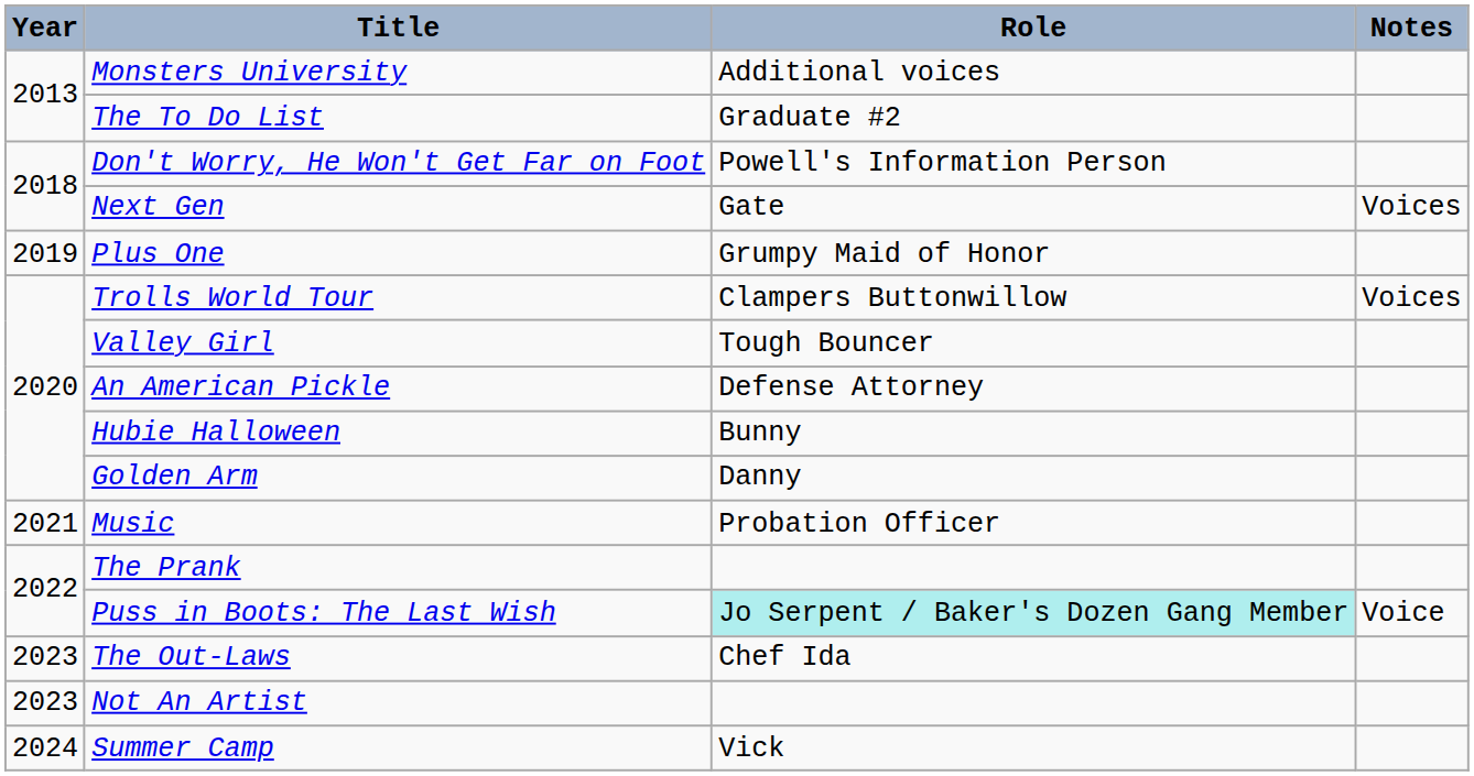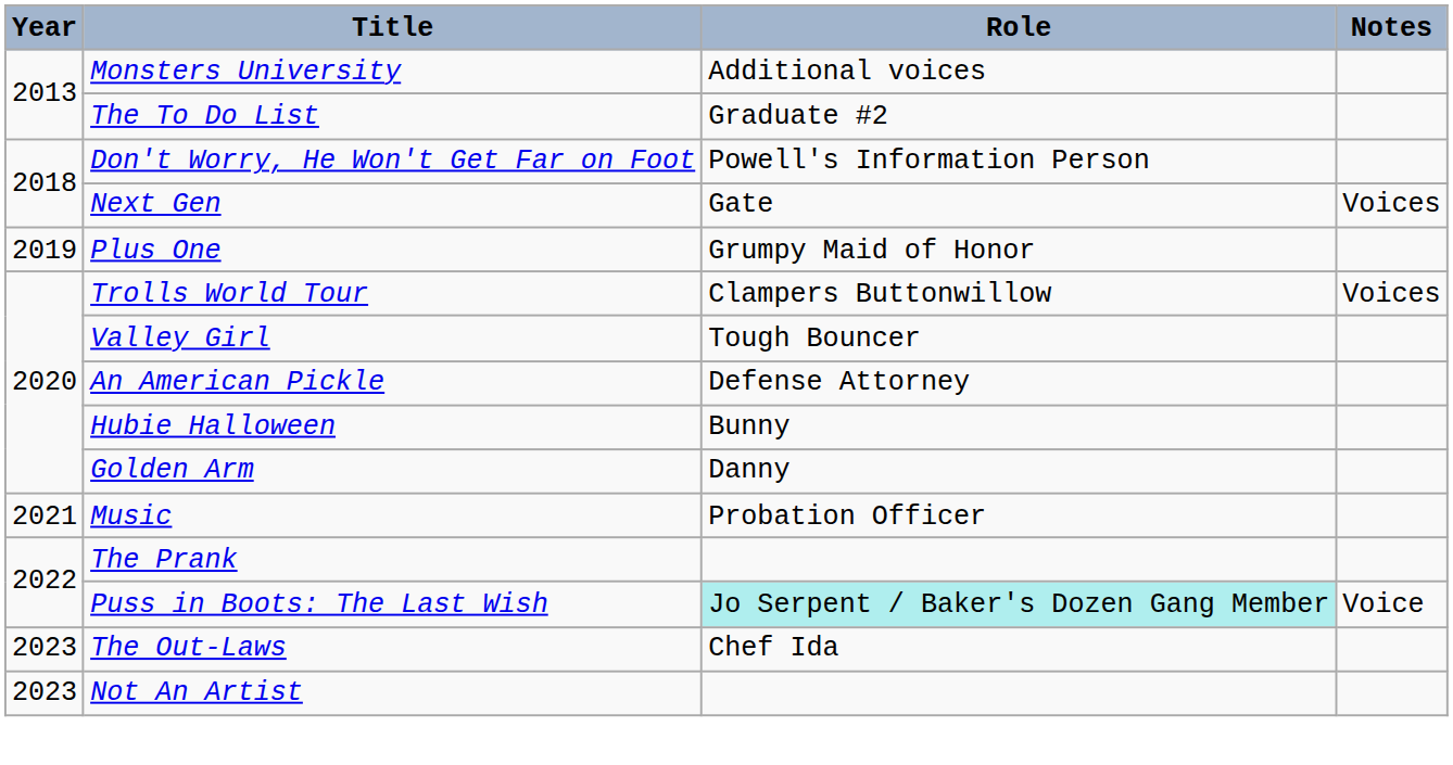 <table class="wikitable">
 <tr>
 <th style="background-color: #A2B5CD;">Year</th>
 <th style="background-color: #A2B5CD;">Title</th>
 <th style="background-color: #A2B5CD;">Role</th>
 <th style="background-color: #A2B5CD;">Notes</th>
 </tr>
 <tr>
 <td rowspan = "2">2013</td>
 <td><em><a href='#'>Monsters University</a></em></td>
 <td>Additional voices</td>
 <td></td>
 </tr>
 <tr>
 <td><em><a href='#'>The To Do List</a></em></td>
 <td>Graduate #2</td>
 <td></td>
 </tr>
 <tr>
 <td rowspan = "2">2018</td>
 <td><em><a href='#'>Don't Worry, He Won't Get Far on Foot</a></em></td>
 <td>Powell's Information Person</td>
 <td></td>
 </tr>
 <tr>
 <td><em><a href='#'>Next Gen</a></em></td>
 <td>Gate</td>
 <td>Voices</td>
 </tr>
 <tr>
 <td>2019</td>
 <td><em><a href='#'>Plus One</a></em></td>
 <td>Grumpy Maid of Honor</td>
 <td></td>
 </tr>
 <tr>
 <td rowspan = "5">2020</td>
 <td><em><a href='#'>Trolls World Tour</a></em></td>
 <td>Clampers Buttonwillow</td>
 <td>Voices</td>
 </tr>
 <tr>
 <td><em><a href='#'>Valley Girl</a></em></td>
 <td>Tough Bouncer</td>
 <td></td>
 </tr>
 <tr>
 <td><em><a href='#'>An American Pickle</a></em></td>
 <td>Defense Attorney</td>
 <td></td>
 </tr>
 <tr>
 <td><em><a href='#'>Hubie Halloween</a></em></td>
 <td>Bunny</td>
 <td></td>
 </tr>
 <tr>
 <td><em><a href='#'>Golden Arm</a></em></td>
 <td>Danny</td>
 <td></td>
 </tr>
 <tr>
 <td>2021</td>
 <td><em><a href='#'>Music</a></em></td>
 <td>Probation Officer</td>
 <td></td>
 </tr>
 <tr>
 <td rowspan = "2">2022</td>
 <td><em><a href='#'>The Prank</a></em></td>
 <td></td>
 <td></td>
 </tr>
 <tr>
 <td><em><a href='#'>Puss in Boots: The Last Wish</a></em></td>
 <td style="background: paleturquoise;">Jo Serpent / Baker's Dozen Gang Member</td>
 <td>Voice</td>
 </tr>
 <tr>
 <td>2023</td>
 <td><em><a href='#'>The Out-Laws</a></em></td>
 <td>Chef Ida</td>
 <td></td>
 </tr>
 <tr>
 <td>2023</td>
 <td><em><a href='#'>Not An Artist</a></em></td>
 <td></td>
 <td></td>
 </tr>
-<tr>
-<td>2024</td>
-<td><em><a href='#'>Summer Camp</a></em></td>
-<td>Vick</td>
-<td></td>
-</tr>
 </table>
